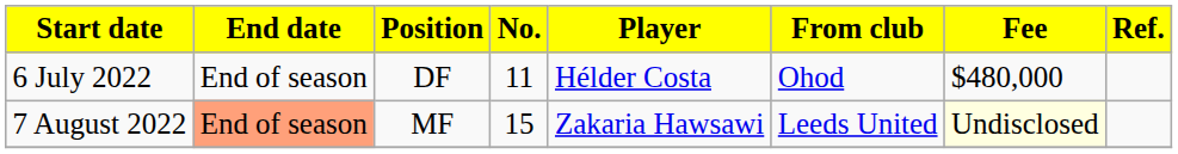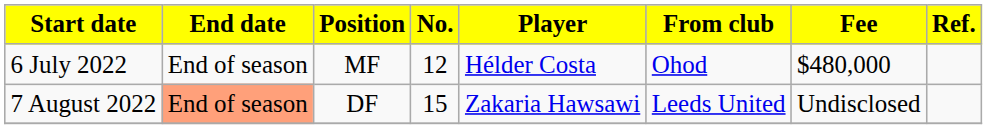 <table class="wikitable sortable">
 <tr>
 <th style="background:yellow; color:black;"><strong>Start date</strong></th>
 <th style="background:yellow; color:black;"><strong>End date</strong></th>
 <th style="background:yellow; color:black;"><strong>Position</strong></th>
 <th style="background:yellow; color:black;"><strong>No.</strong></th>
 <th style="background:yellow; color:black;"><strong>Player</strong></th>
 <th style="background:yellow; color:black;"><strong>From club</strong></th>
 <th style="background:yellow; color:black;"><strong>Fee</strong></th>
 <th style="background:yellow; color:black;"><strong>Ref.</strong></th>
 </tr>
 <tr>
 <td>6 July 2022</td>
 <td>End of season</td>
-<td style="text-align:center;">DF</td>
-<td style="text-align:center;">11</td>
+<td style="text-align:center;">MF</td>
+<td style="text-align:center;">12</td>
 <td style="text-align:left;"> <a href='#'>Hélder Costa</a></td>
 <td style="text-align:left;"> <a href='#'>Ohod</a></td>
 <td>$480,000</td>
 <td></td>
 </tr>
 <tr>
 <td>7 August 2022</td>
 <td style="background: lightsalmon;">End of season</td>
-<td style="text-align:center;">MF</td>
+<td style="text-align:center;">DF</td>
 <td style="text-align:center;">15</td>
 <td style="text-align:left;"> <a href='#'>Zakaria Hawsawi</a></td>
 <td style="text-align:left;"> <a href='#'>Leeds United</a></td>
-<td style="background: lightyellow;">Undisclosed</td>
+<td>Undisclosed</td>
 <td></td>
 </tr>
 <tr>
 </tr>
 </table>
